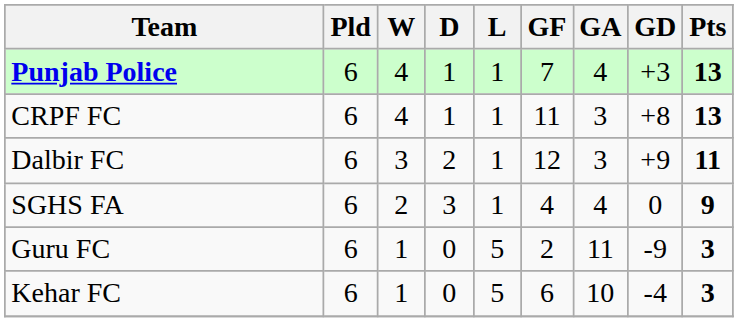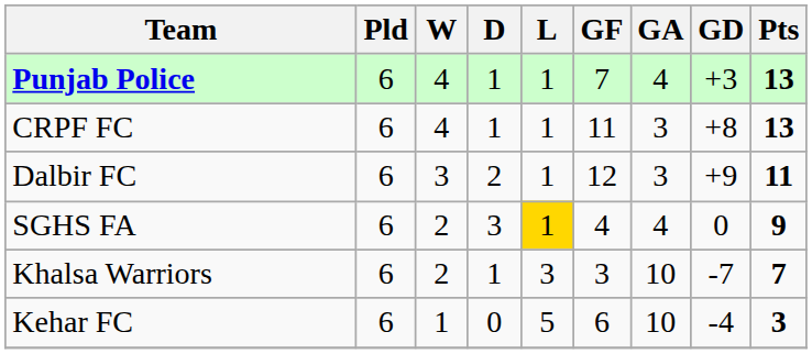 <table class="wikitable" style="text-align: center;">
 <tr>
 <th width="175">Team</th>
 <th width="20">Pld</th>
 <th width="20">W</th>
 <th width="20">D</th>
 <th width="20">L</th>
 <th width="20">GF</th>
 <th width="20">GA</th>
 <th width="20">GD</th>
 <th width="20">Pts</th>
 </tr>
 <tr bgcolor=#ccffcc>
 <td align=left><strong><a href='#'>Punjab Police</a></strong></td>
 <td>6</td>
 <td>4</td>
 <td>1</td>
 <td>1</td>
 <td>7</td>
 <td>4</td>
 <td>+3</td>
 <td><strong>13</strong></td>
 </tr>
 <tr>
 <td align=left>CRPF FC</td>
 <td>6</td>
 <td>4</td>
 <td>1</td>
 <td>1</td>
 <td>11</td>
 <td>3</td>
 <td>+8</td>
 <td><strong>13</strong></td>
 </tr>
 <tr>
 <td align="left">Dalbir FC</td>
 <td>6</td>
 <td>3</td>
 <td>2</td>
 <td>1</td>
 <td>12</td>
 <td>3</td>
 <td>+9</td>
 <td><strong>11</strong></td>
 </tr>
 <tr>
 <td align="left">SGHS FA</td>
 <td>6</td>
 <td>2</td>
 <td>3</td>
-<td>1</td>
+<td style="background: gold;">1</td>
 <td>4</td>
 <td>4</td>
 <td>0</td>
 <td><strong>9</strong></td>
 </tr>
 <tr>
-<td align=left>Guru FC</td>
+<td align=left>Khalsa Warriors</td>
 <td>6</td>
+<td>2</td>
 <td>1</td>
-<td>0</td>
-<td>5</td>
-<td>2</td>
-<td>11</td>
-<td>-9</td>
-<td><strong>3</strong></td>
+<td>3</td>
+<td>3</td>
+<td>10</td>
+<td>-7</td>
+<td><strong>7</strong></td>
 </tr>
 <tr>
 <td align=left>Kehar FC</td>
 <td>6</td>
 <td>1</td>
 <td>0</td>
 <td>5</td>
 <td>6</td>
 <td>10</td>
 <td>-4</td>
 <td><strong>3</strong></td>
 </tr>
 <tr>
 </tr>
 </table>
